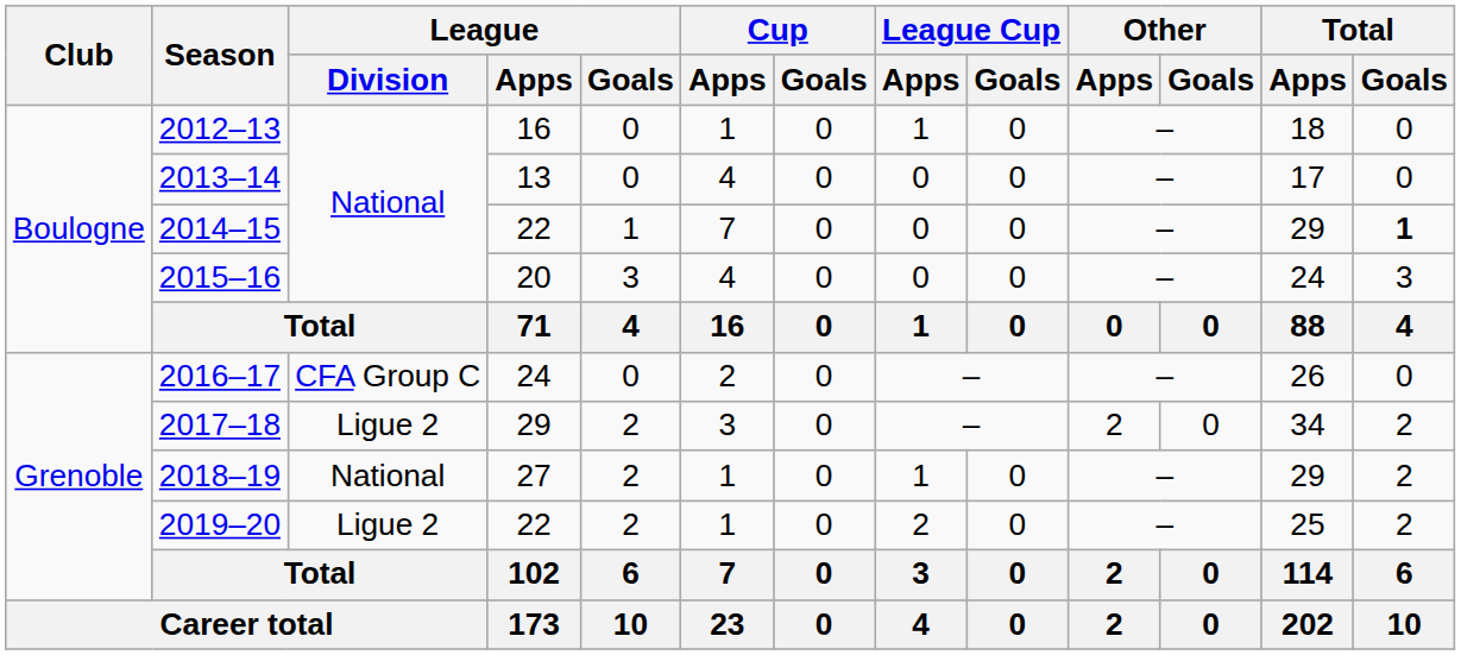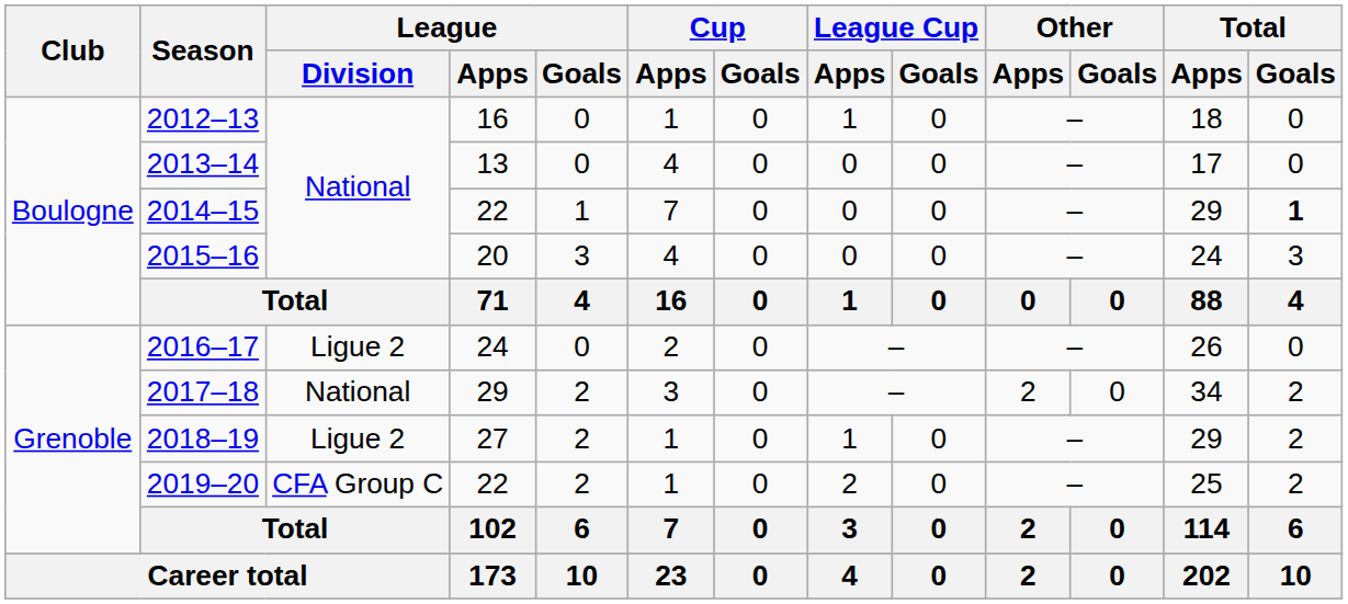 <table class="wikitable" style="text-align:center">
 <tr>
 <th rowspan="2">Club</th>
 <th rowspan="2">Season</th>
 <th colspan="3">League</th>
 <th colspan="2"><a href='#'>Cup</a></th>
 <th colspan="2"><a href='#'>League Cup</a></th>
 <th colspan="2">Other</th>
 <th colspan="2">Total</th>
 </tr>
 <tr>
 <th><a href='#'>Division</a></th>
 <th>Apps</th>
 <th>Goals</th>
 <th>Apps</th>
 <th>Goals</th>
 <th>Apps</th>
 <th>Goals</th>
 <th>Apps</th>
 <th>Goals</th>
 <th>Apps</th>
 <th>Goals</th>
 </tr>
 <tr>
 <td rowspan="5"><a href='#'>Boulogne</a></td>
 <td><a href='#'>2012–13</a></td>
 <td rowspan="4"><a href='#'>National</a></td>
 <td>16</td>
 <td>0</td>
 <td>1</td>
 <td>0</td>
 <td>1</td>
 <td>0</td>
 <td colspan="2">–</td>
 <td>18</td>
 <td>0</td>
 </tr>
 <tr>
 <td><a href='#'>2013–14</a></td>
 <td>13</td>
 <td>0</td>
 <td>4</td>
 <td>0</td>
 <td>0</td>
 <td>0</td>
 <td colspan="2">–</td>
 <td>17</td>
 <td>0</td>
 </tr>
 <tr>
 <td><a href='#'>2014–15</a></td>
 <td>22</td>
 <td>1</td>
 <td>7</td>
 <td>0</td>
 <td>0</td>
 <td>0</td>
 <td colspan="2">–</td>
 <td>29</td>
 <td><strong>1</strong></td>
 </tr>
 <tr>
 <td><a href='#'>2015–16</a></td>
 <td>20</td>
 <td>3</td>
 <td>4</td>
 <td>0</td>
 <td>0</td>
 <td>0</td>
 <td colspan="2">–</td>
 <td>24</td>
 <td>3</td>
 </tr>
 <tr>
 <th colspan="2">Total</th>
 <th>71</th>
 <th>4</th>
 <th>16</th>
 <th>0</th>
 <th>1</th>
 <th>0</th>
 <th>0</th>
 <th>0</th>
 <th>88</th>
 <th>4</th>
 </tr>
 <tr>
 <td rowspan="5"><a href='#'>Grenoble</a></td>
 <td><a href='#'>2016–17</a></td>
-<td><a href='#'>CFA</a> Group C</td>
+<td>Ligue 2</td>
 <td>24</td>
 <td>0</td>
 <td>2</td>
 <td>0</td>
 <td colspan="2">–</td>
 <td colspan="2">–</td>
 <td>26</td>
 <td>0</td>
 </tr>
 <tr>
 <td><a href='#'>2017–18</a></td>
-<td>Ligue 2</td>
+<td>National</td>
 <td>29</td>
 <td>2</td>
 <td>3</td>
 <td>0</td>
 <td colspan="2">–</td>
 <td>2</td>
 <td>0</td>
 <td>34</td>
 <td>2</td>
 </tr>
 <tr>
 <td><a href='#'>2018–19</a></td>
-<td>National</td>
+<td>Ligue 2</td>
 <td>27</td>
 <td>2</td>
 <td>1</td>
 <td>0</td>
 <td>1</td>
 <td>0</td>
 <td colspan="2">–</td>
 <td>29</td>
 <td>2</td>
 </tr>
 <tr>
 <td><a href='#'>2019–20</a></td>
-<td>Ligue 2</td>
+<td><a href='#'>CFA</a> Group C</td>
 <td>22</td>
 <td>2</td>
 <td>1</td>
 <td>0</td>
 <td>2</td>
 <td>0</td>
 <td colspan="2">–</td>
 <td>25</td>
 <td>2</td>
 </tr>
 <tr>
 <th colspan="2">Total</th>
 <th>102</th>
 <th>6</th>
 <th>7</th>
 <th>0</th>
 <th>3</th>
 <th>0</th>
 <th>2</th>
 <th>0</th>
 <th>114</th>
 <th>6</th>
 </tr>
 <tr>
 <th colspan="3">Career total</th>
 <th>173</th>
 <th>10</th>
 <th>23</th>
 <th>0</th>
 <th>4</th>
 <th>0</th>
 <th>2</th>
 <th>0</th>
 <th>202</th>
 <th>10</th>
 </tr>
 </table>
